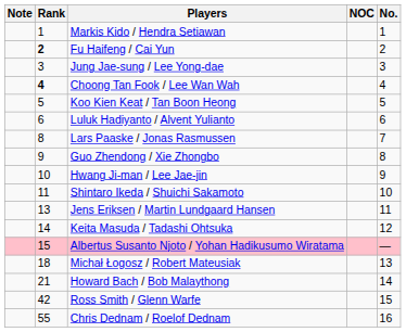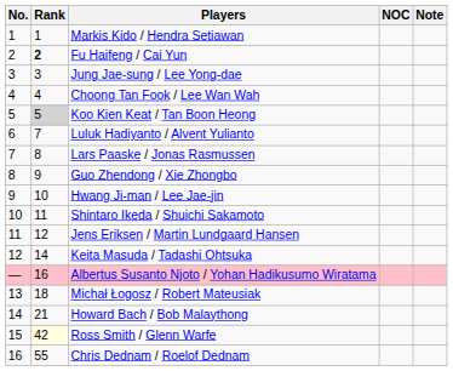 <table class="wikitable">
 <tr>
-<th>Note</th>
+<th>No.</th>
 <th>Rank</th>
 <th>Players</th>
 <th>NOC</th>
-<th>No.</th>
+<th>Note</th>
 </tr>
 <tr>
-<td></td>
+<td>1</td>
 <td>1</td>
 <td><a href='#'>Markis Kido</a> / <a href='#'>Hendra Setiawan</a></td>
 <td></td>
-<td>1</td>
+<td></td>
 </tr>
 <tr>
-<td></td>
+<td>2</td>
 <td><strong>2</strong></td>
 <td><a href='#'>Fu Haifeng</a> / <a href='#'>Cai Yun</a></td>
 <td></td>
-<td>2</td>
+<td></td>
 </tr>
 <tr>
-<td></td>
+<td>3</td>
 <td>3</td>
 <td><a href='#'>Jung Jae-sung</a> / <a href='#'>Lee Yong-dae</a></td>
 <td></td>
-<td>3</td>
+<td></td>
 </tr>
 <tr>
-<td></td>
-<td><strong>4</strong></td>
+<td>4</td>
+<td>4</td>
 <td><a href='#'>Choong Tan Fook</a> / <a href='#'>Lee Wan Wah</a></td>
 <td></td>
-<td>4</td>
+<td></td>
 </tr>
 <tr>
-<td></td>
 <td>5</td>
+<td style="background: lightgrey;">5</td>
 <td><a href='#'>Koo Kien Keat</a> / <a href='#'>Tan Boon Heong</a></td>
 <td></td>
-<td>5</td>
+<td></td>
 </tr>
 <tr>
-<td></td>
 <td>6</td>
+<td>7</td>
 <td><a href='#'>Luluk Hadiyanto</a> / <a href='#'>Alvent Yulianto</a></td>
 <td></td>
-<td>6</td>
+<td></td>
 </tr>
 <tr>
-<td></td>
+<td>7</td>
 <td>8</td>
 <td><a href='#'>Lars Paaske</a> / <a href='#'>Jonas Rasmussen</a></td>
 <td></td>
-<td>7</td>
+<td></td>
 </tr>
 <tr>
-<td></td>
+<td>8</td>
 <td>9</td>
 <td><a href='#'>Guo Zhendong</a> / <a href='#'>Xie Zhongbo</a></td>
 <td></td>
-<td>8</td>
+<td></td>
 </tr>
 <tr>
-<td></td>
+<td>9</td>
 <td>10</td>
 <td><a href='#'>Hwang Ji-man</a> / <a href='#'>Lee Jae-jin</a></td>
 <td></td>
-<td>9</td>
+<td></td>
 </tr>
 <tr>
-<td></td>
+<td>10</td>
 <td>11</td>
 <td><a href='#'>Shintaro Ikeda</a> / <a href='#'>Shuichi Sakamoto</a></td>
 <td></td>
-<td>10</td>
+<td></td>
 </tr>
 <tr>
-<td></td>
-<td>13</td>
+<td>11</td>
+<td>12</td>
 <td><a href='#'>Jens Eriksen</a> / <a href='#'>Martin Lundgaard Hansen</a></td>
 <td></td>
-<td>11</td>
+<td></td>
 </tr>
 <tr>
-<td></td>
+<td>12</td>
 <td>14</td>
 <td><a href='#'>Keita Masuda</a> / <a href='#'>Tadashi Ohtsuka</a></td>
 <td></td>
-<td>12</td>
+<td></td>
 </tr>
 <tr bgcolor=#FFC0CB>
-<td></td>
-<td>15</td>
+<td>—</td>
+<td>16</td>
 <td><a href='#'>Albertus Susanto Njoto</a> / <a href='#'>Yohan Hadikusumo Wiratama</a></td>
 <td></td>
-<td>—</td>
+<td></td>
 </tr>
 <tr>
-<td></td>
+<td>13</td>
 <td>18</td>
 <td><a href='#'>Michał Łogosz</a> / <a href='#'>Robert Mateusiak</a></td>
 <td></td>
-<td>13</td>
+<td></td>
 </tr>
 <tr>
-<td></td>
+<td>14</td>
 <td>21</td>
 <td><a href='#'>Howard Bach</a> / <a href='#'>Bob Malaythong</a></td>
 <td></td>
-<td>14</td>
+<td></td>
 </tr>
 <tr>
-<td></td>
-<td>42</td>
+<td>15</td>
+<td style="background: lightyellow;">42</td>
 <td><a href='#'>Ross Smith</a> / <a href='#'>Glenn Warfe</a></td>
 <td></td>
-<td>15</td>
+<td></td>
 </tr>
 <tr>
-<td></td>
+<td>16</td>
 <td>55</td>
 <td><a href='#'>Chris Dednam</a> / <a href='#'>Roelof Dednam</a></td>
 <td></td>
-<td>16</td>
+<td></td>
 </tr>
 </table>
